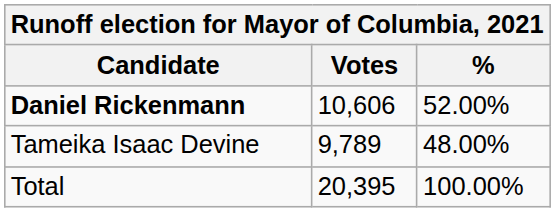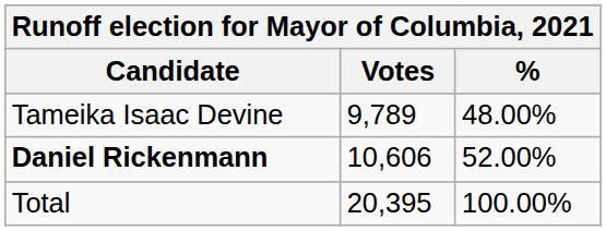 <table class="wikitable">
 <tr>
 <th colspan="3">Runoff election for Mayor of Columbia, 2021</th>
 </tr>
 <tr>
 <th>Candidate</th>
 <th>Votes</th>
 <th>%</th>
 </tr>
 <tr>
+<td>Tameika Isaac Devine</td>
+<td>9,789</td>
+<td>48.00%</td>
+</tr>
+<tr>
 <td><strong>Daniel Rickenmann</strong></td>
 <td>10,606</td>
 <td>52.00%</td>
-</tr>
-<tr>
-<td>Tameika Isaac Devine</td>
-<td>9,789</td>
-<td>48.00%</td>
 </tr>
 <tr>
 <td>Total</td>
 <td>20,395</td>
 <td>100.00%</td>
 </tr>
 </table>
